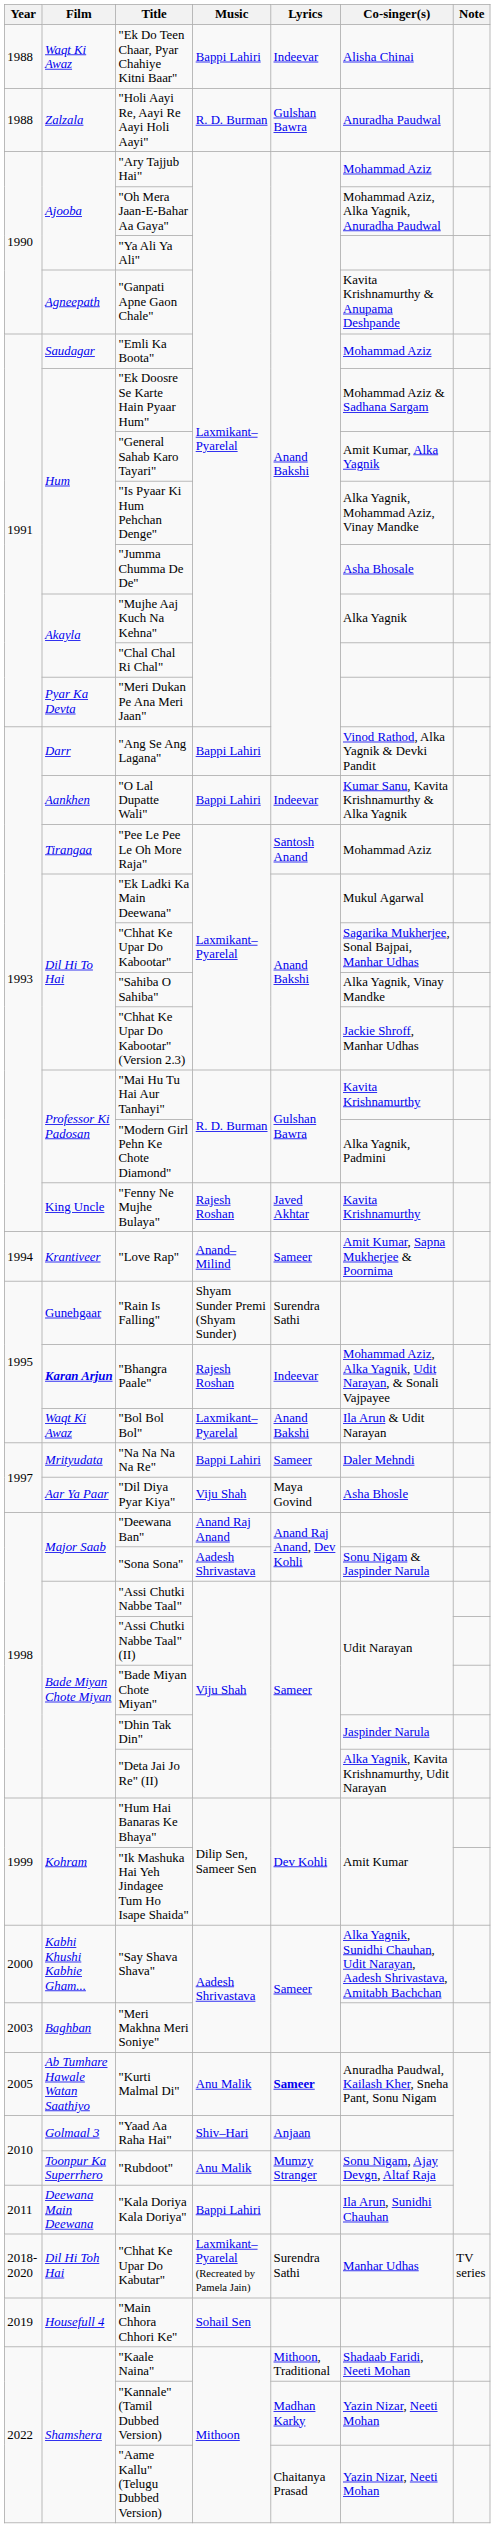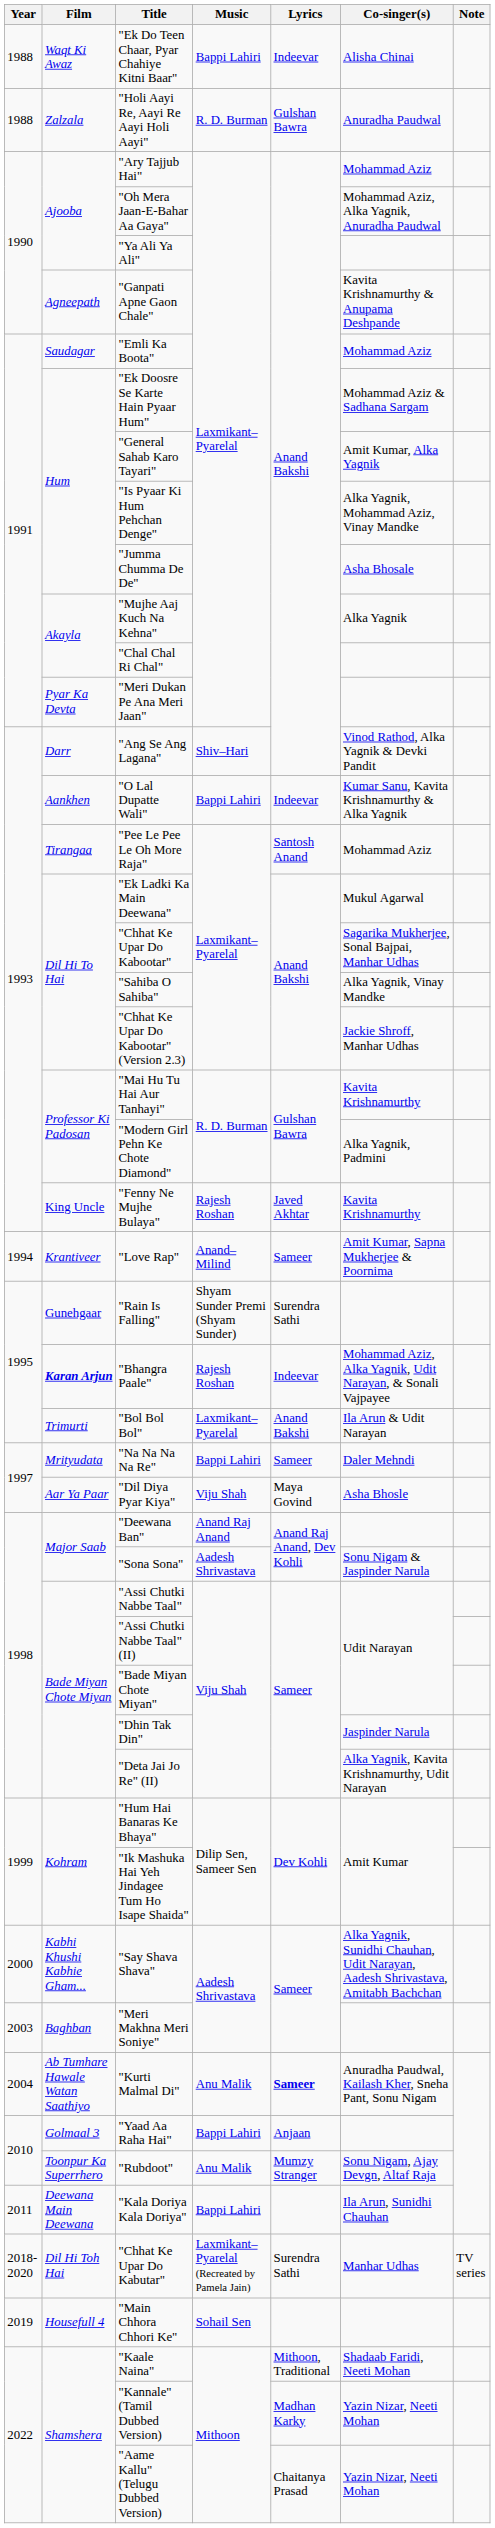 <table class="wikitable">
 <tr>
 <th>Year</th>
 <th>Film</th>
 <th>Title</th>
 <th>Music</th>
 <th>Lyrics</th>
 <th>Co-singer(s)</th>
 <th>Note</th>
 </tr>
 <tr>
 <td>1988</td>
 <td><a href='#'><em>Waqt Ki Awaz</em></a></td>
 <td>"Ek Do Teen Chaar, Pyar Chahiye Kitni Baar"</td>
 <td><a href='#'>Bappi Lahiri</a></td>
 <td><a href='#'>Indeevar</a></td>
 <td><a href='#'>Alisha Chinai</a></td>
 <td></td>
 </tr>
 <tr>
 <td>1988</td>
 <td><a href='#'><em>Zalzala</em></a></td>
 <td>"Holi Aayi Re, Aayi Re Aayi Holi Aayi"</td>
 <td><a href='#'>R. D. Burman</a></td>
 <td><a href='#'>Gulshan Bawra</a></td>
 <td><a href='#'>Anuradha Paudwal</a></td>
 <td></td>
 </tr>
 <tr>
 <td rowspan="4">1990</td>
 <td rowspan="3"><em><a href='#'>Ajooba</a></em></td>
 <td>"Ary Tajjub Hai"</td>
 <td rowspan="12"><a href='#'>Laxmikant–Pyarelal</a></td>
 <td rowspan="13"><a href='#'>Anand Bakshi</a></td>
 <td><a href='#'>Mohammad Aziz</a></td>
 <td></td>
 </tr>
 <tr>
 <td>"Oh Mera Jaan-E-Bahar Aa Gaya"</td>
 <td>Mohammad Aziz, Alka Yagnik, <a href='#'>Anuradha Paudwal</a></td>
 <td></td>
 </tr>
 <tr>
 <td>"Ya Ali Ya Ali"</td>
 <td></td>
 <td></td>
 </tr>
 <tr>
 <td><em><a href='#'>Agneepath</a></em></td>
 <td>"Ganpati Apne Gaon Chale"</td>
 <td>Kavita Krishnamurthy & <a href='#'>Anupama Deshpande</a></td>
 <td></td>
 </tr>
 <tr>
 <td rowspan="8">1991</td>
 <td><em><a href='#'>Saudagar</a></em></td>
 <td>"Emli Ka Boota"</td>
 <td><a href='#'>Mohammad Aziz</a></td>
 <td></td>
 </tr>
 <tr>
 <td rowspan="4"><em><a href='#'>Hum</a></em></td>
 <td>"Ek Doosre Se Karte Hain Pyaar Hum"</td>
 <td>Mohammad Aziz & <a href='#'>Sadhana Sargam</a></td>
 <td></td>
 </tr>
 <tr>
 <td>"General Sahab Karo Tayari"</td>
 <td>Amit Kumar, <a href='#'>Alka Yagnik</a></td>
 <td></td>
 </tr>
 <tr>
 <td>"Is Pyaar Ki Hum Pehchan Denge"</td>
 <td>Alka Yagnik, Mohammad Aziz, Vinay Mandke</td>
 <td></td>
 </tr>
 <tr>
 <td>"Jumma Chumma De De"</td>
 <td><a href='#'>Asha Bhosale</a></td>
 <td></td>
 </tr>
 <tr>
 <td rowspan="2"><em><a href='#'>Akayla</a></em></td>
 <td>"Mujhe Aaj Kuch Na Kehna"</td>
 <td>Alka Yagnik</td>
 <td></td>
 </tr>
 <tr>
 <td>"Chal Chal Ri Chal"</td>
 <td></td>
 <td></td>
 </tr>
 <tr>
 <td><em><a href='#'>Pyar Ka Devta</a></em></td>
 <td>"Meri Dukan Pe Ana Meri Jaan"</td>
 <td></td>
 <td></td>
 </tr>
 <tr>
 <td rowspan="10">1993</td>
 <td><em><a href='#'>Darr</a></em></td>
 <td>"Ang Se Ang Lagana"</td>
-<td><a href='#'>Bappi Lahiri</a></td>
+<td><a href='#'>Shiv–Hari</a></td>
 <td><a href='#'>Vinod Rathod</a>, Alka Yagnik & Devki Pandit</td>
 <td></td>
 </tr>
 <tr>
 <td><em><a href='#'>Aankhen</a></em></td>
 <td>"O Lal Dupatte Wali"</td>
 <td><a href='#'>Bappi Lahiri</a></td>
 <td><a href='#'>Indeevar</a></td>
 <td><a href='#'>Kumar Sanu</a>, Kavita Krishnamurthy & Alka Yagnik</td>
 <td></td>
 </tr>
 <tr>
 <td><em><a href='#'>Tirangaa</a></em></td>
 <td>"Pee Le Pee Le Oh More Raja"</td>
 <td rowspan="5"><a href='#'>Laxmikant–Pyarelal</a></td>
 <td><a href='#'>Santosh Anand</a></td>
 <td>Mohammad Aziz</td>
 <td></td>
 </tr>
 <tr>
 <td rowspan="4"><a href='#'><em>Dil Hi To Hai</em></a></td>
 <td>"Ek Ladki Ka Main Deewana"</td>
 <td rowspan="4"><a href='#'>Anand Bakshi</a></td>
 <td>Mukul Agarwal</td>
 <td></td>
 </tr>
 <tr>
 <td>"Chhat Ke Upar Do Kabootar"</td>
 <td><a href='#'>Sagarika Mukherjee</a>, Sonal Bajpai, <a href='#'>Manhar Udhas</a></td>
 <td></td>
 </tr>
 <tr>
 <td>"Sahiba O Sahiba"</td>
 <td>Alka Yagnik, Vinay Mandke</td>
 <td></td>
 </tr>
 <tr>
 <td>"Chhat Ke Upar Do Kabootar" (Version 2.3)</td>
 <td><a href='#'>Jackie Shroff</a>, Manhar Udhas</td>
 <td></td>
 </tr>
 <tr>
 <td rowspan="2"><em><a href='#'>Professor Ki Padosan</a></em></td>
 <td>"Mai Hu Tu Hai Aur Tanhayi"</td>
 <td rowspan="2"><a href='#'>R. D. Burman</a></td>
 <td rowspan="2"><a href='#'>Gulshan Bawra</a></td>
 <td><a href='#'>Kavita Krishnamurthy</a></td>
 <td></td>
 </tr>
 <tr>
 <td>"Modern Girl Pehn Ke Chote Diamond"</td>
 <td>Alka Yagnik, Padmini</td>
 <td></td>
 </tr>
 <tr>
 <td><a href='#'>King Uncle</a></td>
 <td>"Fenny Ne Mujhe Bulaya"</td>
 <td><a href='#'>Rajesh Roshan</a></td>
 <td><a href='#'>Javed Akhtar</a></td>
 <td><a href='#'>Kavita Krishnamurthy</a></td>
 <td></td>
 </tr>
 <tr>
 <td>1994</td>
 <td><em><a href='#'>Krantiveer</a></em></td>
 <td>"Love Rap"</td>
 <td><a href='#'>Anand–Milind</a></td>
 <td><a href='#'>Sameer</a></td>
 <td><a href='#'>Amit Kumar</a>, <a href='#'>Sapna Mukherjee</a> & <a href='#'>Poornima</a></td>
 <td></td>
 </tr>
 <tr>
 <td rowspan="3">1995</td>
 <td><a href='#'>Gunehgaar</a></td>
 <td>"Rain Is Falling"</td>
 <td>Shyam Sunder Premi (Shyam Sunder)</td>
 <td>Surendra Sathi</td>
 <td></td>
 <td></td>
 </tr>
 <tr>
 <td><strong><em><a href='#'>Karan Arjun</a></em></strong></td>
 <td>"Bhangra Paale"</td>
 <td><a href='#'>Rajesh Roshan</a></td>
 <td><a href='#'>Indeevar</a></td>
 <td><a href='#'>Mohammad Aziz</a>, <a href='#'>Alka Yagnik</a>, <a href='#'>Udit Narayan</a>, & Sonali Vajpayee</td>
 <td></td>
 </tr>
 <tr>
-<td><a href='#'><em>Waqt Ki Awaz</em></a></td>
+<td><em><a href='#'>Trimurti</a></em></td>
 <td>"Bol Bol Bol"</td>
 <td><a href='#'>Laxmikant–Pyarelal</a></td>
 <td><a href='#'>Anand Bakshi</a></td>
 <td><a href='#'>Ila Arun</a> & Udit Narayan</td>
 <td></td>
 </tr>
 <tr>
 <td rowspan="2">1997</td>
 <td><em><a href='#'>Mrityudata</a></em></td>
 <td>"Na Na Na Na Re"</td>
 <td><a href='#'>Bappi Lahiri</a></td>
 <td><a href='#'>Sameer</a></td>
 <td><a href='#'>Daler Mehndi</a></td>
 <td></td>
 </tr>
 <tr>
 <td><em><a href='#'>Aar Ya Paar</a></em></td>
 <td>"Dil Diya Pyar Kiya"</td>
 <td><a href='#'>Viju Shah</a></td>
 <td>Maya Govind</td>
 <td><a href='#'>Asha Bhosle</a></td>
 <td></td>
 </tr>
 <tr>
 <td rowspan="7">1998</td>
 <td rowspan="2"><em><a href='#'>Major Saab</a></em></td>
 <td>"Deewana Ban"</td>
 <td><a href='#'>Anand Raj Anand</a></td>
 <td rowspan="2"><a href='#'>Anand Raj Anand</a>, <a href='#'>Dev Kohli</a></td>
 <td></td>
 <td></td>
 </tr>
 <tr>
 <td>"Sona Sona"</td>
 <td><a href='#'>Aadesh Shrivastava</a></td>
 <td><a href='#'>Sonu Nigam</a> & <a href='#'>Jaspinder Narula</a></td>
 <td></td>
 </tr>
 <tr>
 <td rowspan="5"><em><a href='#'>Bade Miyan Chote Miyan</a></em></td>
 <td>"Assi Chutki Nabbe Taal"</td>
 <td rowspan="5"><a href='#'>Viju Shah</a></td>
 <td rowspan="5"><a href='#'>Sameer</a></td>
 <td rowspan="3">Udit Narayan</td>
 <td></td>
 </tr>
 <tr>
 <td>"Assi Chutki Nabbe Taal" (II)</td>
 <td></td>
 </tr>
 <tr>
 <td>"Bade Miyan Chote Miyan"</td>
 <td></td>
 </tr>
 <tr>
 <td>"Dhin Tak Din"</td>
 <td><a href='#'>Jaspinder Narula</a></td>
 <td></td>
 </tr>
 <tr>
 <td>"Deta Jai Jo Re" (II)</td>
 <td><a href='#'>Alka Yagnik</a>, Kavita Krishnamurthy, Udit Narayan</td>
 <td></td>
 </tr>
 <tr>
 <td rowspan="2">1999</td>
 <td rowspan="2"><em><a href='#'>Kohram</a></em></td>
 <td>"Hum Hai Banaras Ke Bhaya"</td>
 <td rowspan="2">Dilip Sen, Sameer Sen</td>
 <td rowspan="2"><a href='#'>Dev Kohli</a></td>
 <td rowspan="2">Amit Kumar</td>
 <td></td>
 </tr>
 <tr>
 <td>"Ik Mashuka Hai Yeh Jindagee Tum Ho Isape Shaida"</td>
 <td></td>
 </tr>
 <tr>
 <td>2000</td>
 <td><em><a href='#'>Kabhi Khushi Kabhie Gham...</a></em></td>
 <td>"Say Shava Shava"</td>
 <td rowspan="2"><a href='#'>Aadesh Shrivastava</a></td>
 <td rowspan="2"><a href='#'>Sameer</a></td>
 <td><a href='#'>Alka Yagnik</a>, <a href='#'>Sunidhi Chauhan</a>, <a href='#'>Udit Narayan</a>, <a href='#'>Aadesh Shrivastava</a>, <a href='#'>Amitabh Bachchan</a></td>
 <td></td>
 </tr>
 <tr>
 <td>2003</td>
 <td><a href='#'><em>Baghban</em></a></td>
 <td>"Meri Makhna Meri Soniye"</td>
 <td></td>
 <td></td>
 </tr>
 <tr>
-<td>2005</td>
+<td>2004</td>
 <td><em><a href='#'>Ab Tumhare Hawale Watan Saathiyo</a></em></td>
 <td>"Kurti Malmal Di"</td>
 <td><a href='#'>Anu Malik</a></td>
 <td><strong><a href='#'>Sameer</a></strong></td>
 <td>Anuradha Paudwal, <a href='#'>Kailash Kher</a>, Sneha Pant, Sonu Nigam</td>
 </tr>
 <tr>
 <td rowspan="2">2010</td>
 <td><em><a href='#'>Golmaal 3</a></em></td>
 <td>"Yaad Aa Raha Hai"</td>
-<td><a href='#'>Shiv–Hari</a></td>
+<td><a href='#'>Bappi Lahiri</a></td>
 <td><a href='#'>Anjaan</a></td>
 <td></td>
 </tr>
 <tr>
 <td><em><a href='#'>Toonpur Ka Superrhero</a></em></td>
 <td>"Rubdoot"</td>
 <td><a href='#'>Anu Malik</a></td>
 <td><a href='#'>Mumzy Stranger</a></td>
 <td><a href='#'>Sonu Nigam</a>, <a href='#'>Ajay Devgn</a>, <a href='#'>Altaf Raja</a></td>
 </tr>
 <tr>
 <td>2011</td>
 <td><em><a href='#'>Deewana Main Deewana</a></em></td>
 <td>"Kala Doriya Kala Doriya"</td>
 <td><a href='#'>Bappi Lahiri</a></td>
 <td></td>
 <td><a href='#'>Ila Arun</a>, <a href='#'>Sunidhi Chauhan</a></td>
 </tr>
 <tr>
 <td>2018-2020</td>
 <td><em><a href='#'>Dil Hi Toh Hai</a></em></td>
 <td>"Chhat Ke Upar Do Kabutar"</td>
 <td><a href='#'>Laxmikant–Pyarelal</a><br><small>(Recreated by Pamela Jain)</small></td>
 <td>Surendra Sathi</td>
 <td><a href='#'>Manhar Udhas</a></td>
 <td>TV series</td>
 </tr>
 <tr>
 <td>2019</td>
 <td><em><a href='#'>Housefull 4</a></em></td>
 <td>"Main Chhora Chhori Ke"</td>
 <td><a href='#'>Sohail Sen</a></td>
 <td></td>
 <td></td>
 <td></td>
 </tr>
 <tr>
 <td rowspan="3">2022</td>
 <td rowspan="3"><em><a href='#'>Shamshera</a></em></td>
 <td>"Kaale Naina"</td>
 <td rowspan="3"><a href='#'>Mithoon</a></td>
 <td><a href='#'>Mithoon</a>, Traditional</td>
 <td><a href='#'>Shadaab Faridi</a>, <a href='#'>Neeti Mohan</a></td>
 <td></td>
 </tr>
 <tr>
 <td>"Kannale" (Tamil Dubbed Version)</td>
 <td><a href='#'>Madhan Karky</a></td>
 <td><a href='#'>Yazin Nizar</a>, <a href='#'>Neeti Mohan</a></td>
 <td></td>
 </tr>
 <tr>
 <td>"Aame Kallu" (Telugu Dubbed Version)</td>
 <td>Chaitanya Prasad</td>
 <td><a href='#'>Yazin Nizar</a>, <a href='#'>Neeti Mohan</a></td>
 <td></td>
 </tr>
 </table>
